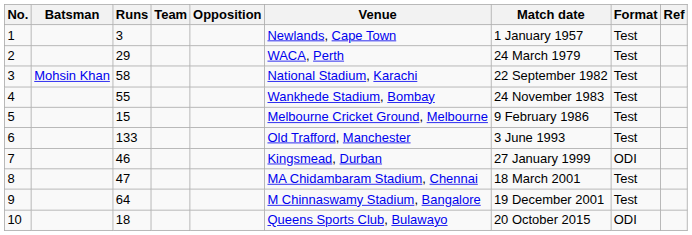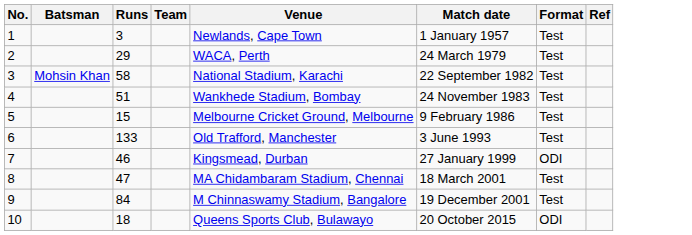 <table class="wikitable sortable plainrowheaders">
 <tr>
 <th scope="col">No.</th>
 <th scope="col">Batsman</th>
 <th scope="col">Runs</th>
 <th scope="col">Team</th>
-<th scope="col">Opposition</th>
 <th scope="col">Venue</th>
 <th scope="col">Match date</th>
 <th scope="col">Format</th>
 <th scope="col" class="unsortable">Ref</th>
 </tr>
 <tr>
 <td>1</td>
 <td scope="row"></td>
 <td>3</td>
-<td></td>
 <td></td>
 <td><a href='#'>Newlands</a>, <a href='#'>Cape Town</a></td>
 <td>1 January 1957</td>
 <td>Test</td>
 <td></td>
 </tr>
 <tr>
 <td>2</td>
 <td scope="row"></td>
 <td>29</td>
 <td></td>
-<td></td>
 <td><a href='#'>WACA</a>, <a href='#'>Perth</a></td>
 <td>24 March 1979</td>
 <td>Test</td>
 <td></td>
 </tr>
 <tr>
 <td>3</td>
 <td scope="row"><a href='#'>Mohsin Khan</a></td>
 <td>58</td>
 <td></td>
-<td></td>
 <td><a href='#'>National Stadium</a>, <a href='#'>Karachi</a></td>
 <td>22 September 1982</td>
 <td>Test</td>
 <td></td>
 </tr>
 <tr>
 <td>4</td>
 <td scope="row"></td>
-<td>55</td>
-<td></td>
+<td>51</td>
 <td></td>
 <td><a href='#'>Wankhede Stadium</a>, <a href='#'>Bombay</a></td>
 <td>24 November 1983</td>
 <td>Test</td>
 <td></td>
 </tr>
 <tr>
 <td>5</td>
 <td scope="row"></td>
 <td>15</td>
 <td></td>
-<td></td>
 <td><a href='#'>Melbourne Cricket Ground</a>, <a href='#'>Melbourne</a></td>
 <td>9 February 1986</td>
 <td>Test</td>
 <td></td>
 </tr>
 <tr>
 <td>6</td>
 <td scope="row"></td>
 <td>133</td>
-<td></td>
 <td></td>
 <td><a href='#'>Old Trafford</a>, <a href='#'>Manchester</a></td>
 <td>3 June 1993</td>
 <td>Test</td>
 <td></td>
 </tr>
 <tr>
 <td>7</td>
 <td scope="row"></td>
 <td>46</td>
 <td></td>
-<td></td>
 <td><a href='#'>Kingsmead</a>, <a href='#'>Durban</a></td>
 <td>27 January 1999</td>
 <td>ODI</td>
 <td></td>
 </tr>
 <tr>
 <td>8</td>
 <td scope="row"></td>
 <td>47</td>
 <td></td>
-<td></td>
 <td><a href='#'>MA Chidambaram Stadium</a>, <a href='#'>Chennai</a></td>
 <td>18 March 2001</td>
 <td>Test</td>
 <td></td>
 </tr>
 <tr>
 <td>9</td>
 <td scope="row"></td>
-<td>64</td>
-<td></td>
+<td>84</td>
 <td></td>
 <td><a href='#'>M Chinnaswamy Stadium</a>, <a href='#'>Bangalore</a></td>
 <td>19 December 2001</td>
 <td>Test</td>
 <td></td>
 </tr>
 <tr>
 <td>10</td>
 <td scope="row"></td>
 <td>18</td>
 <td></td>
-<td></td>
 <td><a href='#'>Queens Sports Club</a>, <a href='#'>Bulawayo</a></td>
 <td>20 October 2015</td>
 <td>ODI</td>
 <td></td>
 </tr>
 </table>
